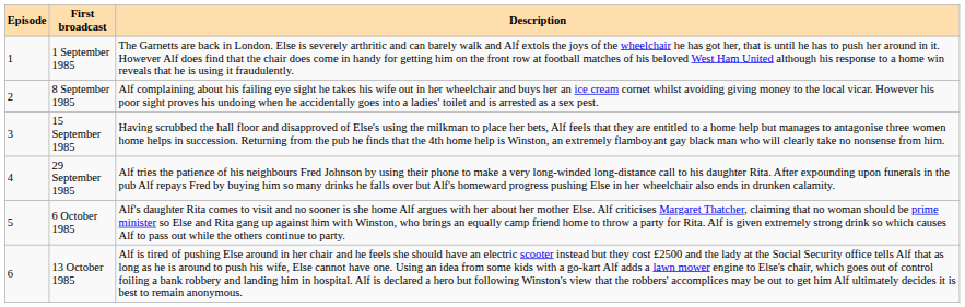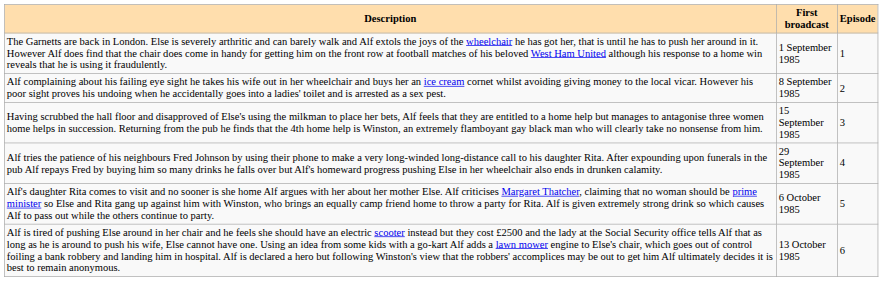 <table class="wikitable" border="1" style="font-size: 94%">
 <tr>
+<th style="background:#ffdead">Description</th>
+<th style="background:#ffdead">First broadcast</th>
 <th style="background:#ffdead">Episode</th>
-<th style="background:#ffdead">First broadcast</th>
-<th style="background:#ffdead">Description</th>
 </tr>
 <tr>
+<td>The Garnetts are back in London. Else is severely arthritic and can barely walk and Alf extols the joys of the <a href='#'>wheelchair</a> he has got her, that is until he has to push her around in it. However Alf does find that the chair does come in handy for getting him on the front row at football matches of his beloved <a href='#'>West Ham United</a> although his response to a home win reveals that he is using it fraudulently.</td>
+<td>1 September 1985</td>
 <td>1</td>
-<td>1 September 1985</td>
-<td>The Garnetts are back in London. Else is severely arthritic and can barely walk and Alf extols the joys of the <a href='#'>wheelchair</a> he has got her, that is until he has to push her around in it. However Alf does find that the chair does come in handy for getting him on the front row at football matches of his beloved <a href='#'>West Ham United</a> although his response to a home win reveals that he is using it fraudulently.</td>
 </tr>
 <tr>
+<td>Alf complaining about his failing eye sight he takes his wife out in her wheelchair and buys her an <a href='#'>ice cream</a> cornet whilst avoiding giving money to the local vicar. However his poor sight proves his undoing when he accidentally goes into a ladies' toilet and is arrested as a sex pest.</td>
+<td>8 September 1985</td>
 <td>2</td>
-<td>8 September 1985</td>
-<td>Alf complaining about his failing eye sight he takes his wife out in her wheelchair and buys her an <a href='#'>ice cream</a> cornet whilst avoiding giving money to the local vicar. However his poor sight proves his undoing when he accidentally goes into a ladies' toilet and is arrested as a sex pest.</td>
 </tr>
 <tr>
+<td>Having scrubbed the hall floor and disapproved of Else's using the milkman to place her bets, Alf feels that they are entitled to a home help but manages to antagonise three women home helps in succession. Returning from the pub he finds that the 4th home help is Winston, an extremely flamboyant gay black man who will clearly take no nonsense from him.</td>
+<td>15 September 1985</td>
 <td>3</td>
-<td>15 September 1985</td>
-<td>Having scrubbed the hall floor and disapproved of Else's using the milkman to place her bets, Alf feels that they are entitled to a home help but manages to antagonise three women home helps in succession. Returning from the pub he finds that the 4th home help is Winston, an extremely flamboyant gay black man who will clearly take no nonsense from him.</td>
 </tr>
 <tr>
+<td>Alf tries the patience of his neighbours Fred Johnson by using their phone to make a very long-winded long-distance call to his daughter Rita. After expounding upon funerals in the pub Alf repays Fred by buying him so many drinks he falls over but Alf's homeward progress pushing Else in her wheelchair also ends in drunken calamity.</td>
+<td>29 September 1985</td>
 <td>4</td>
-<td>29 September 1985</td>
-<td>Alf tries the patience of his neighbours Fred Johnson by using their phone to make a very long-winded long-distance call to his daughter Rita. After expounding upon funerals in the pub Alf repays Fred by buying him so many drinks he falls over but Alf's homeward progress pushing Else in her wheelchair also ends in drunken calamity.</td>
 </tr>
 <tr>
+<td>Alf's daughter Rita comes to visit and no sooner is she home Alf argues with her about her mother Else. Alf criticises <a href='#'>Margaret Thatcher</a>, claiming that no woman should be <a href='#'>prime minister</a> so Else and Rita gang up against him with Winston, who brings an equally camp friend home to throw a party for Rita. Alf is given extremely strong drink so which causes Alf to pass out while the others continue to party.</td>
+<td>6 October 1985</td>
 <td>5</td>
-<td>6 October 1985</td>
-<td>Alf's daughter Rita comes to visit and no sooner is she home Alf argues with her about her mother Else. Alf criticises <a href='#'>Margaret Thatcher</a>, claiming that no woman should be <a href='#'>prime minister</a> so Else and Rita gang up against him with Winston, who brings an equally camp friend home to throw a party for Rita. Alf is given extremely strong drink so which causes Alf to pass out while the others continue to party.</td>
 </tr>
 <tr>
+<td>Alf is tired of pushing Else around in her chair and he feels she should have an electric <a href='#'>scooter</a> instead but they cost £2500 and the lady at the Social Security office tells Alf that as long as he is around to push his wife, Else cannot have one. Using an idea from some kids with a go-kart Alf adds a <a href='#'>lawn mower</a> engine to Else's chair, which goes out of control foiling a bank robbery and landing him in hospital. Alf is declared a hero but following Winston's view that the robbers' accomplices may be out to get him Alf ultimately decides it is best to remain anonymous.</td>
+<td>13 October 1985</td>
 <td>6</td>
-<td>13 October 1985</td>
-<td>Alf is tired of pushing Else around in her chair and he feels she should have an electric <a href='#'>scooter</a> instead but they cost £2500 and the lady at the Social Security office tells Alf that as long as he is around to push his wife, Else cannot have one. Using an idea from some kids with a go-kart Alf adds a <a href='#'>lawn mower</a> engine to Else's chair, which goes out of control foiling a bank robbery and landing him in hospital. Alf is declared a hero but following Winston's view that the robbers' accomplices may be out to get him Alf ultimately decides it is best to remain anonymous.</td>
 </tr>
 </table>
